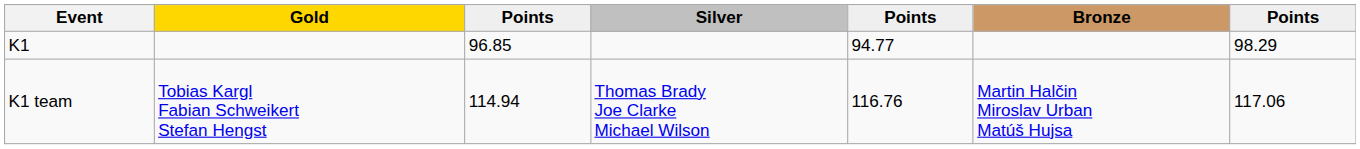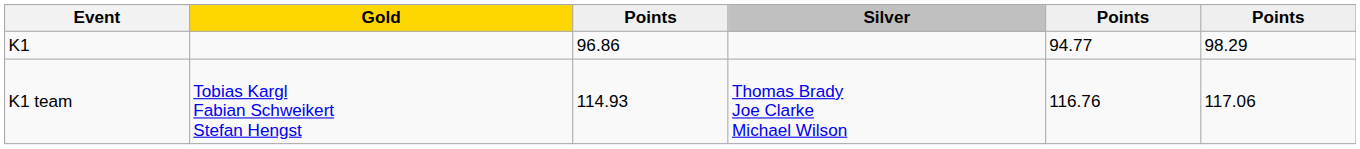 <table class="wikitable" width=100%>
 <tr>
 <th>Event</th>
 <td align=center bgcolor="gold"><strong>Gold</strong></td>
 <td align=center bgcolor="EFEFEF"><strong>Points</strong></td>
 <td align=center bgcolor="silver"><strong>Silver</strong></td>
 <td align=center bgcolor="EFEFEF"><strong>Points</strong></td>
-<td align=center bgcolor="CC9966"><strong>Bronze</strong></td>
 <td align=center bgcolor="EFEFEF"><strong>Points</strong></td>
 </tr>
 <tr>
 <td>K1</td>
 <td></td>
-<td>96.85</td>
+<td>96.86</td>
 <td></td>
 <td>94.77</td>
-<td></td>
 <td>98.29</td>
 </tr>
 <tr>
 <td>K1 team</td>
 <td><br><a href='#'>Tobias Kargl</a><br><a href='#'>Fabian Schweikert</a><br><a href='#'>Stefan Hengst</a></td>
-<td>114.94</td>
+<td>114.93</td>
 <td><br><a href='#'>Thomas Brady</a><br><a href='#'>Joe Clarke</a><br><a href='#'>Michael Wilson</a></td>
 <td>116.76</td>
-<td><br><a href='#'>Martin Halčin</a><br><a href='#'>Miroslav Urban</a><br><a href='#'>Matúš Hujsa</a></td>
 <td>117.06</td>
 </tr>
 </table>
